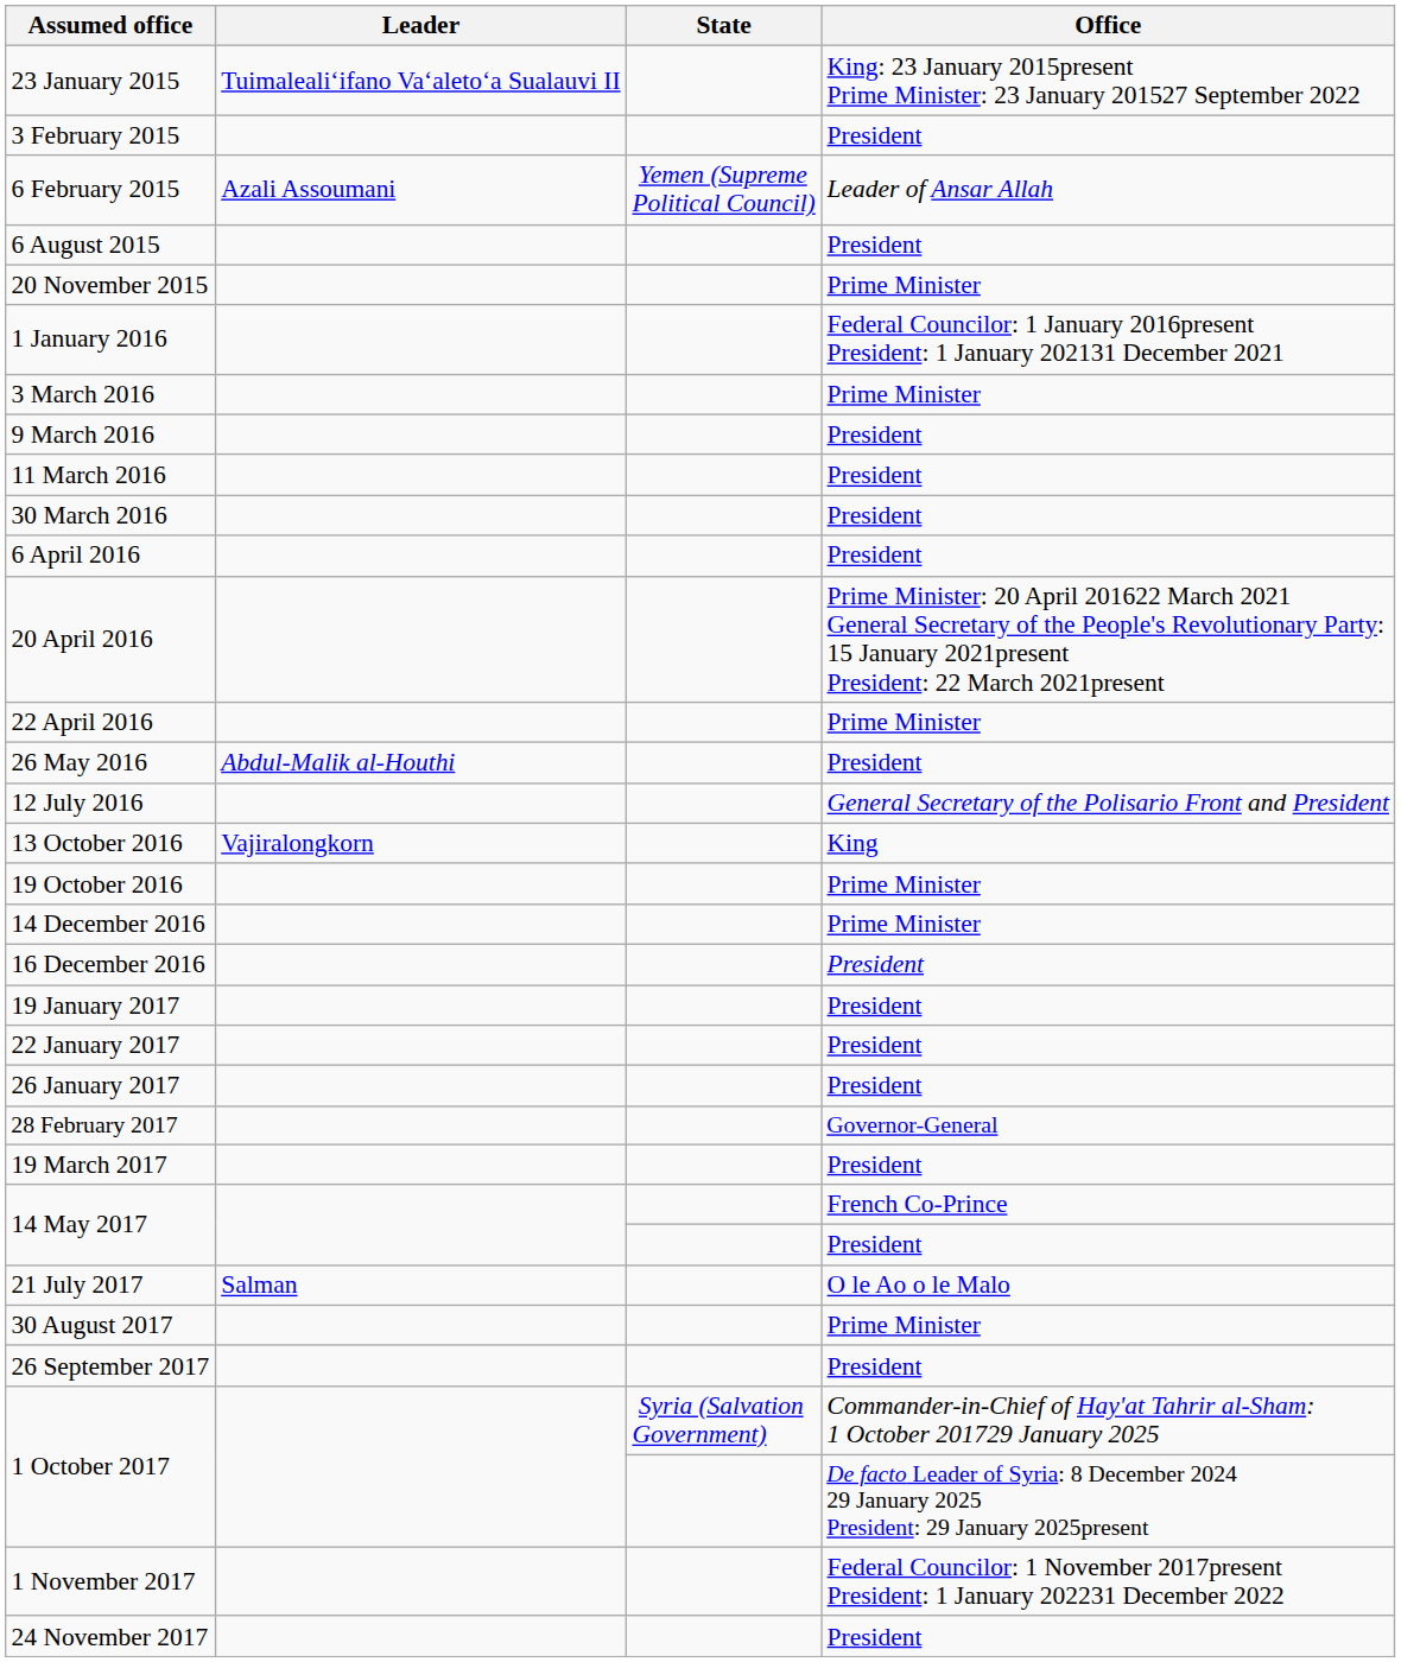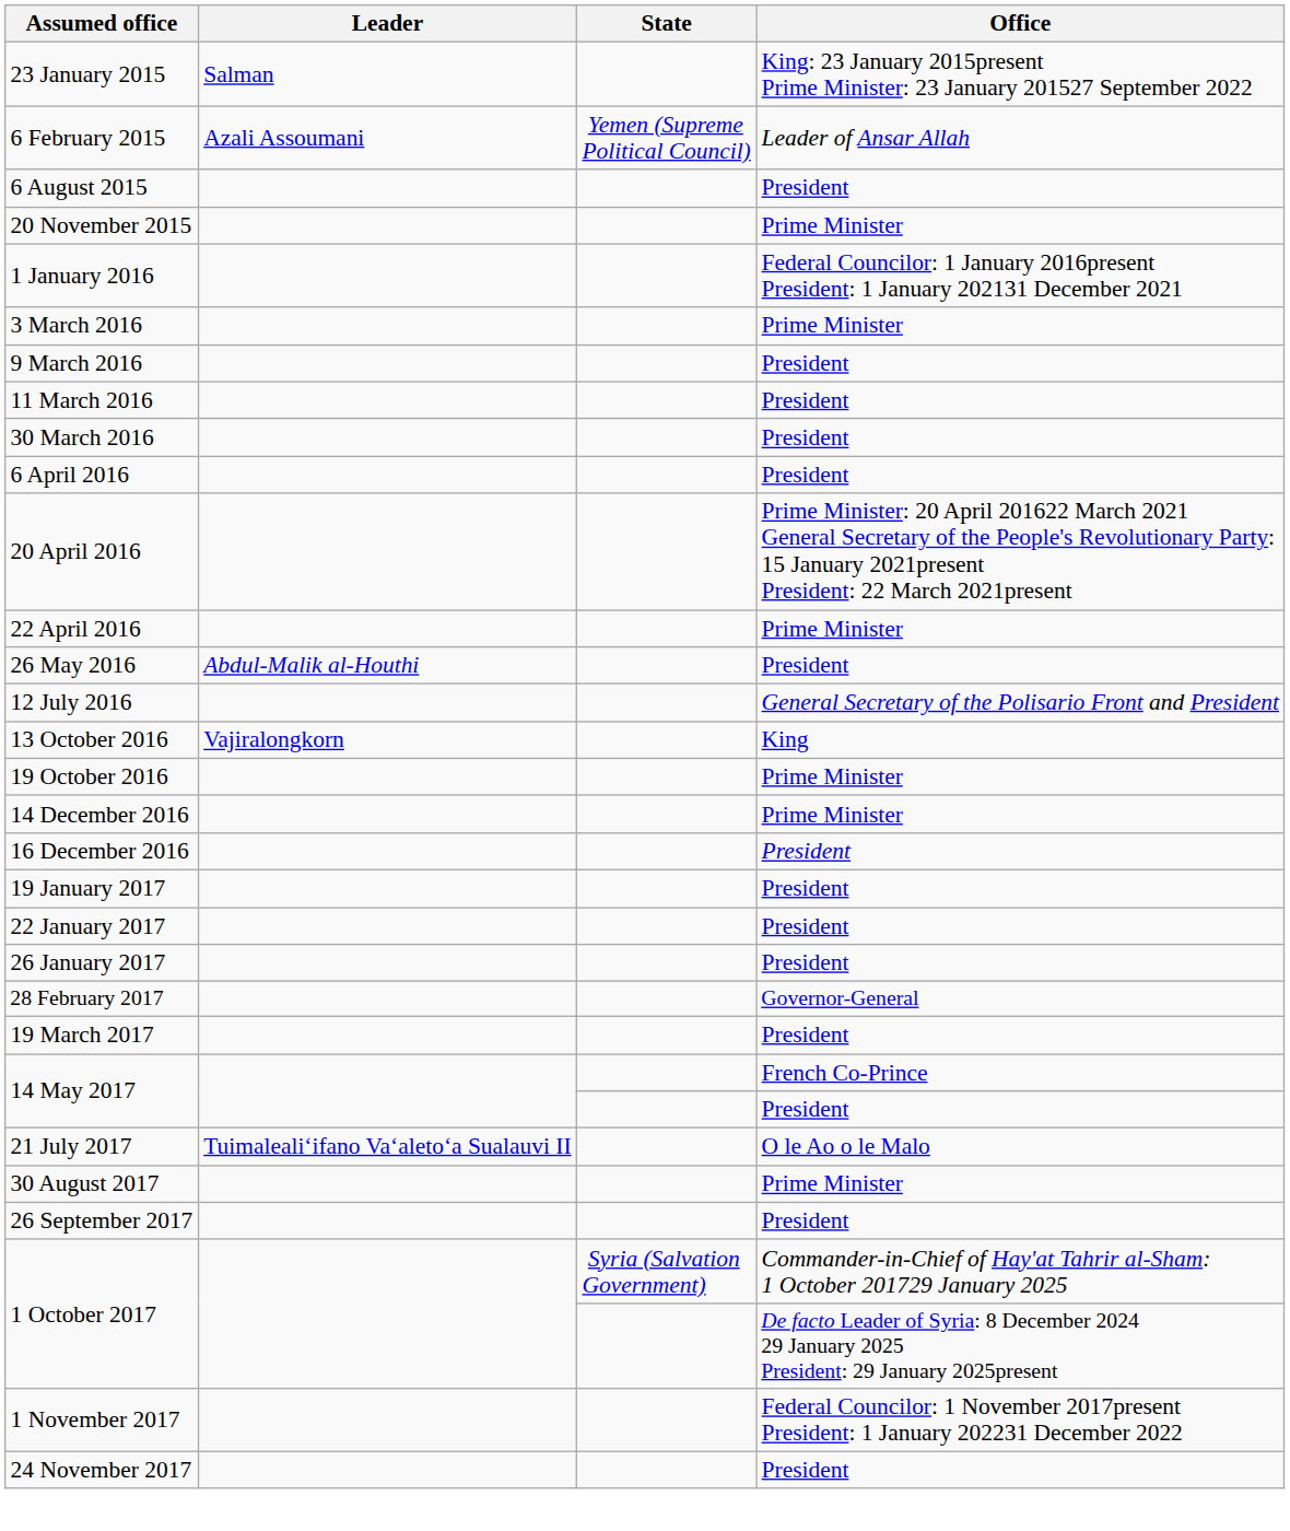 <table class="wikitable sortable">
 <tr>
 <th>Assumed office</th>
 <th>Leader</th>
 <th>State</th>
 <th class=unsortable>Office</th>
 </tr>
 <tr>
 <td>23 January 2015</td>
-<td data-sort-value=Sualauvi><a href='#'>Tuimalealiʻifano Vaʻaletoʻa Sualauvi II</a></td>
+<td><a href='#'>Salman</a></td>
 <td></td>
 <td><a href='#'>King</a>: 23 January 2015present<br><a href='#'>Prime Minister</a>: 23 January 201527 September 2022</td>
-</tr>
-<tr>
-<td>3 February 2015</td>
-<td></td>
-<td></td>
-<td><a href='#'>President</a></td>
 </tr>
 <tr>
 <td>6 February 2015</td>
 <td><a href='#'>Azali Assoumani</a></td>
 <td> <em><a href='#'>Yemen (Supreme<br>Political Council)</a></em></td>
 <td><em>Leader of <a href='#'>Ansar Allah</a></em></td>
 </tr>
 <tr>
 <td>6 August 2015</td>
 <td></td>
 <td></td>
 <td><a href='#'>President</a></td>
 </tr>
 <tr>
 <td>20 November 2015</td>
 <td></td>
 <td></td>
 <td><a href='#'>Prime Minister</a></td>
 </tr>
 <tr>
 <td>1 January 2016</td>
 <td></td>
 <td></td>
 <td><a href='#'>Federal Councilor</a>: 1 January 2016present<br><a href='#'>President</a>: 1 January 202131 December 2021</td>
 </tr>
 <tr>
 <td>3 March 2016</td>
 <td></td>
 <td></td>
 <td><a href='#'>Prime Minister</a></td>
 </tr>
 <tr>
 <td>9 March 2016</td>
 <td></td>
 <td></td>
 <td><a href='#'>President</a></td>
 </tr>
 <tr>
 <td>11 March 2016</td>
 <td></td>
 <td></td>
 <td><a href='#'>President</a></td>
 </tr>
 <tr>
 <td>30 March 2016</td>
 <td></td>
 <td></td>
 <td><a href='#'>President</a></td>
 </tr>
 <tr>
 <td>6 April 2016</td>
 <td></td>
 <td></td>
 <td><a href='#'>President</a></td>
 </tr>
 <tr>
 <td>20 April 2016</td>
 <td></td>
 <td></td>
 <td><a href='#'>Prime Minister</a>: 20 April 201622 March 2021<br><a href='#'>General Secretary of the People's Revolutionary Party</a>:<br>15 January 2021present<br><a href='#'>President</a>: 22 March 2021present</td>
 </tr>
 <tr>
 <td>22 April 2016</td>
 <td></td>
 <td></td>
 <td><a href='#'>Prime Minister</a></td>
 </tr>
 <tr>
 <td>26 May 2016</td>
 <td data-sort-value=al-Houthi><em><a href='#'>Abdul-Malik al-Houthi</a></em></td>
 <td></td>
 <td><a href='#'>President</a></td>
 </tr>
 <tr>
 <td>12 July 2016</td>
 <td><em></em></td>
 <td><em></em></td>
 <td><em><a href='#'>General Secretary of the Polisario Front</a> and <a href='#'>President</a></em></td>
 </tr>
 <tr>
 <td>13 October 2016</td>
 <td><a href='#'>Vajiralongkorn</a></td>
 <td></td>
 <td><a href='#'>King</a></td>
 </tr>
 <tr>
 <td>19 October 2016</td>
 <td></td>
 <td></td>
 <td><a href='#'>Prime Minister</a></td>
 </tr>
 <tr>
 <td>14 December 2016</td>
 <td></td>
 <td></td>
 <td><a href='#'>Prime Minister</a></td>
 </tr>
 <tr>
 <td>16 December 2016</td>
 <td><em></em></td>
 <td><em></em></td>
 <td><em><a href='#'>President</a></em></td>
 </tr>
 <tr>
 <td>19 January 2017</td>
 <td></td>
 <td data-sort-value=Gambia></td>
 <td><a href='#'>President</a></td>
 </tr>
 <tr>
 <td>22 January 2017</td>
 <td></td>
 <td></td>
 <td><a href='#'>President</a></td>
 </tr>
 <tr>
 <td>26 January 2017</td>
 <td></td>
 <td></td>
 <td><a href='#'>President</a></td>
 </tr>
 <tr style=font-size:92%>
 <td>28 February 2017</td>
 <td></td>
 <td></td>
 <td><a href='#'>Governor-General</a></td>
 </tr>
 <tr>
 <td>19 March 2017</td>
 <td></td>
 <td></td>
 <td><a href='#'>President</a></td>
 </tr>
 <tr>
 <td rowspan=2>14 May 2017</td>
 <td rowspan=2></td>
 <td></td>
 <td><a href='#'>French Co-Prince</a></td>
 </tr>
 <tr>
 <td></td>
 <td><a href='#'>President</a></td>
 </tr>
 <tr>
 <td>21 July 2017</td>
-<td><a href='#'>Salman</a></td>
+<td data-sort-value=Sualauvi><a href='#'>Tuimalealiʻifano Vaʻaletoʻa Sualauvi II</a></td>
 <td></td>
 <td><a href='#'>O le Ao o le Malo</a></td>
 </tr>
 <tr>
 <td>30 August 2017</td>
 <td></td>
 <td></td>
 <td><a href='#'>Prime Minister</a></td>
 </tr>
 <tr>
 <td>26 September 2017</td>
 <td></td>
 <td></td>
 <td><a href='#'>President</a></td>
 </tr>
 <tr>
 <td rowspan=2>1 October 2017</td>
 <td rowspan="2" data-sort-value=Sharaa></td>
 <td><em> <a href='#'>Syria (Salvation<br>Government)</a></em></td>
 <td><em>Commander-in-Chief of <a href='#'>Hay'at Tahrir al-Sham</a>:<br>1 October 201729 January 2025</em></td>
 </tr>
 <tr style=font-size:92%>
 <td></td>
 <td><a href='#'><em>De facto</em> Leader of Syria</a>: 8 December 2024<br>29 January 2025<br><a href='#'>President</a>: 29 January 2025present</td>
 </tr>
 <tr>
 <td>1 November 2017</td>
 <td></td>
 <td></td>
 <td><a href='#'>Federal Councilor</a>: 1 November 2017present<br><a href='#'>President</a>: 1 January 202231 December 2022</td>
 </tr>
 <tr>
 <td>24 November 2017</td>
 <td></td>
 <td></td>
 <td><a href='#'>President</a></td>
 </tr>
 </table>
